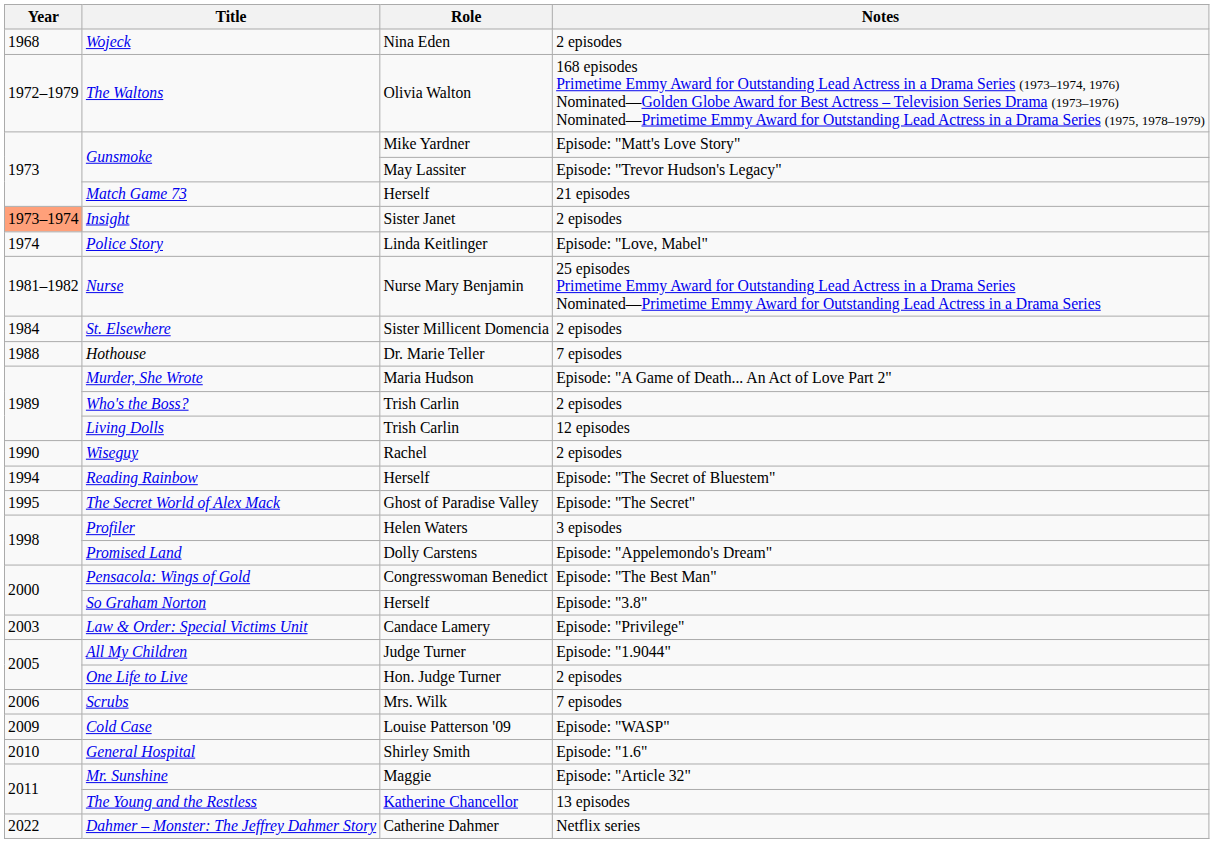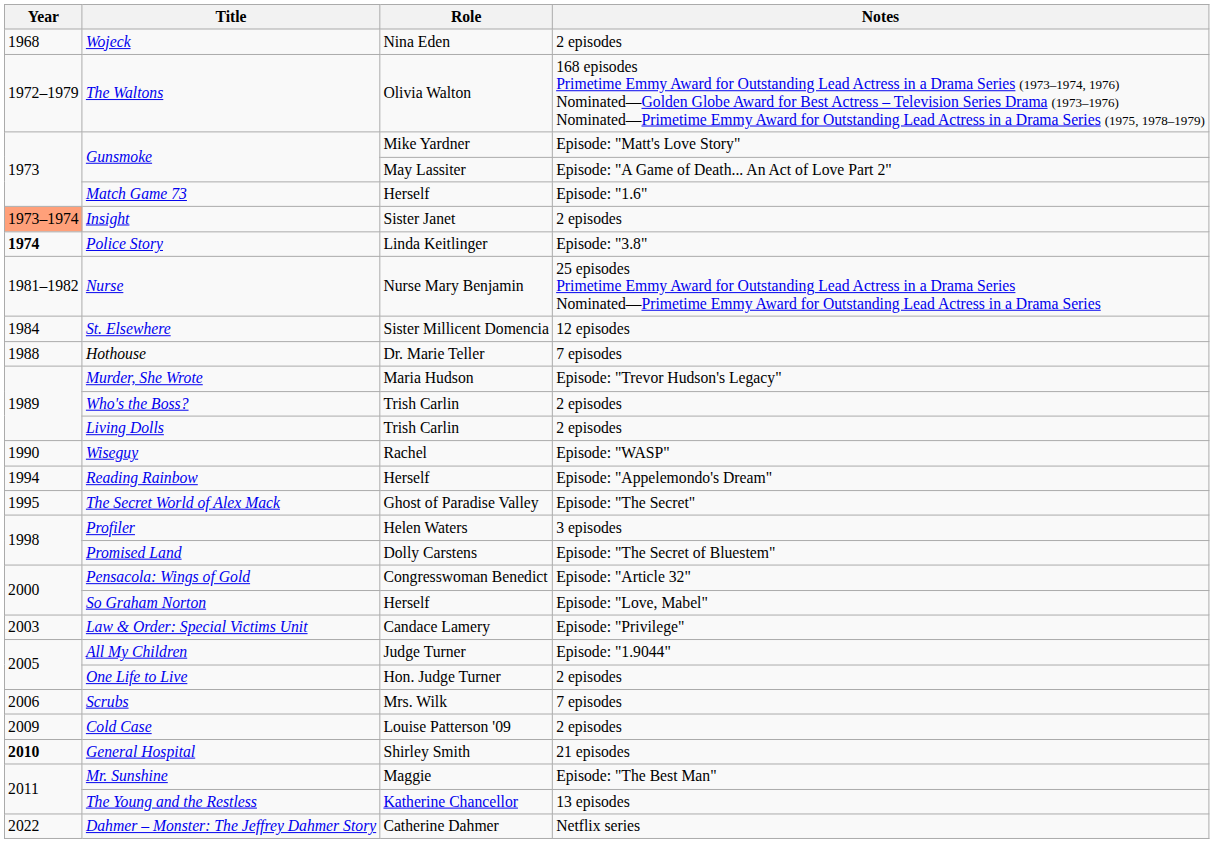 <table class="wikitable sortable">
 <tr>
 <th>Year</th>
 <th>Title</th>
 <th>Role</th>
 <th>Notes</th>
 </tr>
 <tr>
 <td>1968</td>
 <td><em><a href='#'>Wojeck</a></em></td>
 <td>Nina Eden</td>
 <td>2 episodes</td>
 </tr>
 <tr>
 <td>1972–1979</td>
 <td><em><a href='#'>The Waltons</a></em></td>
 <td>Olivia Walton</td>
 <td>168 episodes<br><a href='#'>Primetime Emmy Award for Outstanding Lead Actress in a Drama Series</a> <small>(1973–1974, 1976)</small><br>Nominated—<a href='#'>Golden Globe Award for Best Actress – Television Series Drama</a> <small>(1973–1976)</small><br>Nominated—<a href='#'>Primetime Emmy Award for Outstanding Lead Actress in a Drama Series</a> <small>(1975, 1978–1979)</small></td>
 </tr>
 <tr>
 <td rowspan=3>1973</td>
 <td rowspan=2><em><a href='#'>Gunsmoke</a></em></td>
 <td>Mike Yardner</td>
 <td>Episode: "Matt's Love Story"</td>
 </tr>
 <tr>
 <td>May Lassiter</td>
-<td>Episode: "Trevor Hudson's Legacy"</td>
+<td>Episode: "A Game of Death... An Act of Love Part 2"</td>
 </tr>
 <tr>
 <td><em><a href='#'>Match Game 73</a></em></td>
 <td>Herself</td>
-<td>21 episodes</td>
+<td>Episode: "1.6"</td>
 </tr>
 <tr>
 <td style="background: lightsalmon;">1973–1974</td>
 <td><em><a href='#'>Insight</a></em></td>
 <td>Sister Janet</td>
 <td>2 episodes</td>
 </tr>
 <tr>
-<td>1974</td>
+<td><strong>1974</strong></td>
 <td><em><a href='#'>Police Story</a></em></td>
 <td>Linda Keitlinger</td>
-<td>Episode: "Love, Mabel"</td>
+<td>Episode: "3.8"</td>
 </tr>
 <tr>
 <td>1981–1982</td>
 <td><em><a href='#'>Nurse</a></em></td>
 <td>Nurse Mary Benjamin</td>
 <td>25 episodes<br><a href='#'>Primetime Emmy Award for Outstanding Lead Actress in a Drama Series</a><br>Nominated—<a href='#'>Primetime Emmy Award for Outstanding Lead Actress in a Drama Series</a></td>
 </tr>
 <tr>
 <td>1984</td>
 <td><em><a href='#'>St. Elsewhere</a></em></td>
 <td>Sister Millicent Domencia</td>
-<td>2 episodes</td>
+<td>12 episodes</td>
 </tr>
 <tr>
 <td>1988</td>
 <td><em>Hothouse</em></td>
 <td>Dr. Marie Teller</td>
 <td>7 episodes</td>
 </tr>
 <tr>
 <td rowspan=3>1989</td>
 <td><em><a href='#'>Murder, She Wrote</a></em></td>
 <td>Maria Hudson</td>
-<td>Episode: "A Game of Death... An Act of Love Part 2"</td>
+<td>Episode: "Trevor Hudson's Legacy"</td>
 </tr>
 <tr>
 <td><em><a href='#'>Who's the Boss?</a></em></td>
 <td>Trish Carlin</td>
 <td>2 episodes</td>
 </tr>
 <tr>
 <td><em><a href='#'>Living Dolls</a></em></td>
 <td>Trish Carlin</td>
-<td>12 episodes</td>
+<td>2 episodes</td>
 </tr>
 <tr>
 <td>1990</td>
 <td><em><a href='#'>Wiseguy</a></em></td>
 <td>Rachel</td>
-<td>2 episodes</td>
+<td>Episode: "WASP"</td>
 </tr>
 <tr>
 <td>1994</td>
 <td><em><a href='#'>Reading Rainbow</a></em></td>
 <td>Herself</td>
-<td>Episode: "The Secret of Bluestem"</td>
+<td>Episode: "Appelemondo's Dream"</td>
 </tr>
 <tr>
 <td>1995</td>
 <td><em><a href='#'>The Secret World of Alex Mack</a></em></td>
 <td>Ghost of Paradise Valley</td>
 <td>Episode: "The Secret"</td>
 </tr>
 <tr>
 <td rowspan=2>1998</td>
 <td><em><a href='#'>Profiler</a></em></td>
 <td>Helen Waters</td>
 <td>3 episodes</td>
 </tr>
 <tr>
 <td><em><a href='#'>Promised Land</a></em></td>
 <td>Dolly Carstens</td>
-<td>Episode: "Appelemondo's Dream"</td>
+<td>Episode: "The Secret of Bluestem"</td>
 </tr>
 <tr>
 <td rowspan=2>2000</td>
 <td><em><a href='#'>Pensacola: Wings of Gold</a></em></td>
 <td>Congresswoman Benedict</td>
-<td>Episode: "The Best Man"</td>
+<td>Episode: "Article 32"</td>
 </tr>
 <tr>
 <td><em><a href='#'>So Graham Norton</a></em></td>
 <td>Herself</td>
-<td>Episode: "3.8"</td>
+<td>Episode: "Love, Mabel"</td>
 </tr>
 <tr>
 <td>2003</td>
 <td><em><a href='#'>Law & Order: Special Victims Unit</a></em></td>
 <td>Candace Lamery</td>
 <td>Episode: "Privilege"</td>
 </tr>
 <tr>
 <td rowspan=2>2005</td>
 <td><em><a href='#'>All My Children</a></em></td>
 <td>Judge Turner</td>
 <td>Episode: "1.9044"</td>
 </tr>
 <tr>
 <td><em><a href='#'>One Life to Live</a></em></td>
 <td>Hon. Judge Turner</td>
 <td>2 episodes</td>
 </tr>
 <tr>
 <td>2006</td>
 <td><em><a href='#'>Scrubs</a></em></td>
 <td>Mrs. Wilk</td>
 <td>7 episodes</td>
 </tr>
 <tr>
 <td>2009</td>
 <td><em><a href='#'>Cold Case</a></em></td>
 <td>Louise Patterson '09</td>
-<td>Episode: "WASP"</td>
+<td>2 episodes</td>
 </tr>
 <tr>
-<td>2010</td>
+<td><strong>2010</strong></td>
 <td><em><a href='#'>General Hospital</a></em></td>
 <td>Shirley Smith</td>
-<td>Episode: "1.6"</td>
+<td>21 episodes</td>
 </tr>
 <tr>
 <td rowspan=2>2011</td>
 <td><em><a href='#'>Mr. Sunshine</a></em></td>
 <td>Maggie</td>
-<td>Episode: "Article 32"</td>
+<td>Episode: "The Best Man"</td>
 </tr>
 <tr>
 <td><em><a href='#'>The Young and the Restless</a></em></td>
 <td><a href='#'>Katherine Chancellor</a></td>
 <td>13 episodes</td>
 </tr>
 <tr>
 <td>2022</td>
 <td><em><a href='#'>Dahmer – Monster: The Jeffrey Dahmer Story</a></em></td>
 <td>Catherine Dahmer</td>
 <td>Netflix series</td>
 </tr>
 </table>
